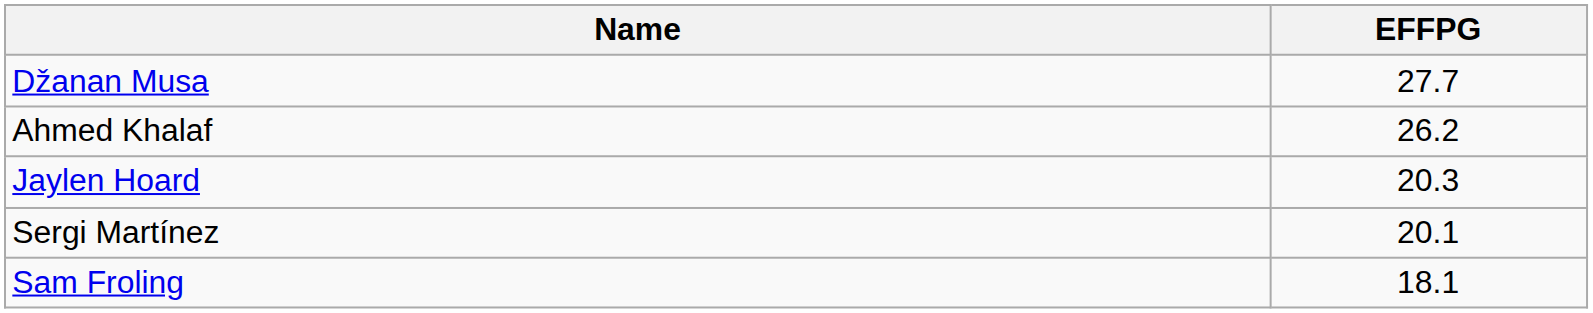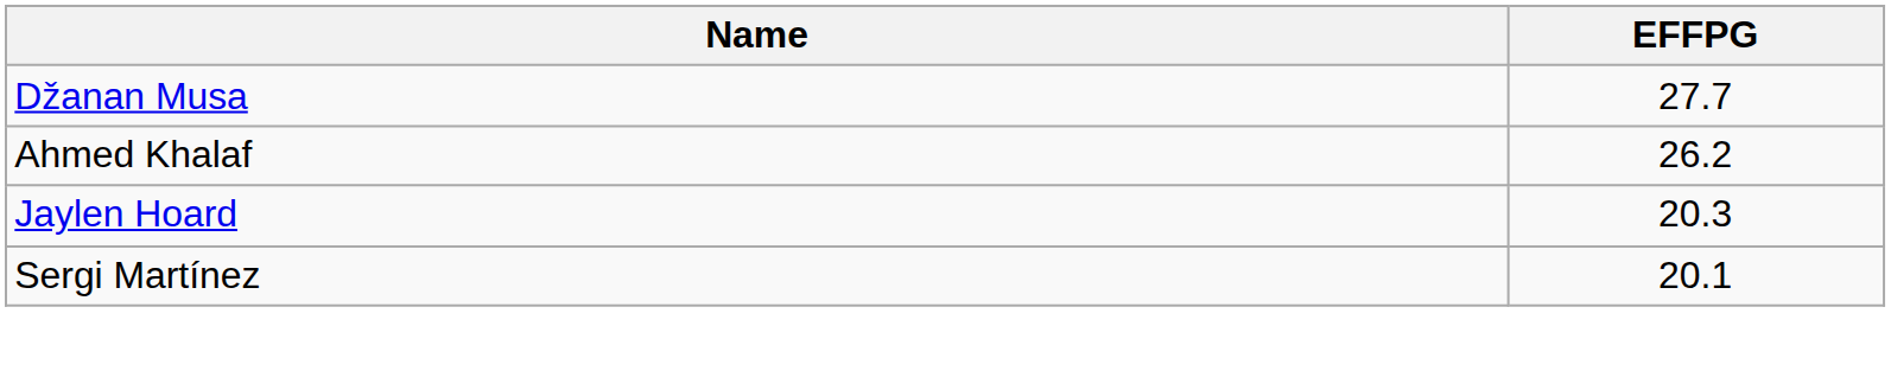 <table class=wikitable width="90%">
 <tr>
 <th width="80%">Name</th>
 <th width="20%">EFFPG</th>
 </tr>
 <tr>
 <td> <a href='#'>Džanan Musa</a></td>
 <td align=center>27.7</td>
 </tr>
 <tr>
 <td> Ahmed Khalaf</td>
 <td align=center>26.2</td>
 </tr>
 <tr>
 <td> <a href='#'>Jaylen Hoard</a></td>
 <td align=center>20.3</td>
 </tr>
 <tr>
 <td> Sergi Martínez</td>
 <td align=center>20.1</td>
 </tr>
-<tr>
-<td> <a href='#'>Sam Froling</a></td>
-<td align=center>18.1</td>
-</tr>
 </table>
